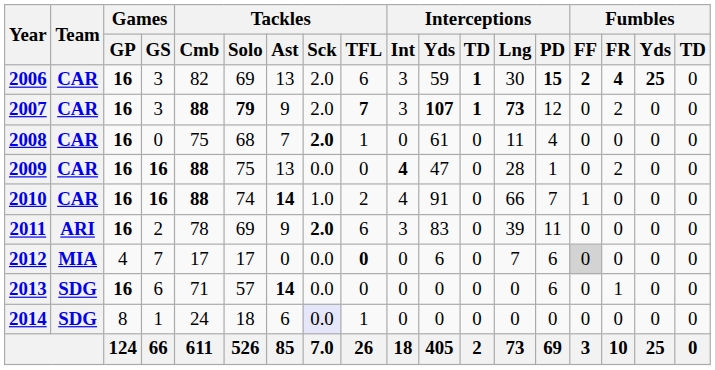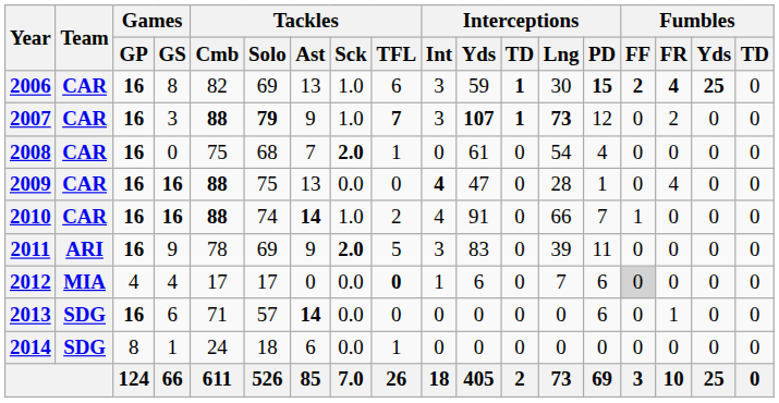 <table class="wikitable" style="text-align:center">
 <tr>
 <th rowspan="2">Year</th>
 <th rowspan="2">Team</th>
 <th colspan="2">Games</th>
 <th colspan="5">Tackles</th>
 <th colspan="5">Interceptions</th>
 <th colspan="4">Fumbles</th>
 </tr>
 <tr>
 <th>GP</th>
 <th>GS</th>
 <th>Cmb</th>
 <th>Solo</th>
 <th>Ast</th>
 <th>Sck</th>
 <th>TFL</th>
 <th>Int</th>
 <th>Yds</th>
 <th>TD</th>
 <th>Lng</th>
 <th>PD</th>
 <th>FF</th>
 <th>FR</th>
 <th>Yds</th>
 <th>TD</th>
 </tr>
 <tr>
 <th><a href='#'>2006</a></th>
 <th><a href='#'>CAR</a></th>
 <td><strong>16</strong></td>
-<td>3</td>
+<td>8</td>
 <td>82</td>
 <td>69</td>
 <td>13</td>
-<td>2.0</td>
+<td>1.0</td>
 <td>6</td>
 <td>3</td>
 <td>59</td>
 <td><strong>1</strong></td>
 <td>30</td>
 <td><strong>15</strong></td>
 <td><strong>2</strong></td>
 <td><strong>4</strong></td>
 <td><strong>25</strong></td>
 <td>0</td>
 </tr>
 <tr>
 <th><a href='#'>2007</a></th>
 <th><a href='#'>CAR</a></th>
 <td><strong>16</strong></td>
 <td>3</td>
 <td><strong>88</strong></td>
 <td><strong>79</strong></td>
 <td>9</td>
-<td>2.0</td>
+<td>1.0</td>
 <td><strong>7</strong></td>
 <td>3</td>
 <td><strong>107</strong></td>
 <td><strong>1</strong></td>
 <td><strong>73</strong></td>
 <td>12</td>
 <td>0</td>
 <td>2</td>
 <td>0</td>
 <td>0</td>
 </tr>
 <tr>
 <th><a href='#'>2008</a></th>
 <th><a href='#'>CAR</a></th>
 <td><strong>16</strong></td>
 <td>0</td>
 <td>75</td>
 <td>68</td>
 <td>7</td>
 <td><strong>2.0</strong></td>
 <td>1</td>
 <td>0</td>
 <td>61</td>
 <td>0</td>
-<td>11</td>
+<td>54</td>
 <td>4</td>
 <td>0</td>
 <td>0</td>
 <td>0</td>
 <td>0</td>
 </tr>
 <tr>
 <th><a href='#'>2009</a></th>
 <th><a href='#'>CAR</a></th>
 <td><strong>16</strong></td>
 <td><strong>16</strong></td>
 <td><strong>88</strong></td>
 <td>75</td>
 <td>13</td>
 <td>0.0</td>
 <td>0</td>
 <td><strong>4</strong></td>
 <td>47</td>
 <td>0</td>
 <td>28</td>
 <td>1</td>
 <td>0</td>
-<td>2</td>
+<td>4</td>
 <td>0</td>
 <td>0</td>
 </tr>
 <tr>
 <th><a href='#'>2010</a></th>
 <th><a href='#'>CAR</a></th>
 <td><strong>16</strong></td>
 <td><strong>16</strong></td>
 <td><strong>88</strong></td>
 <td>74</td>
 <td><strong>14</strong></td>
 <td>1.0</td>
 <td>2</td>
 <td>4</td>
 <td>91</td>
 <td>0</td>
 <td>66</td>
 <td>7</td>
 <td>1</td>
 <td>0</td>
 <td>0</td>
 <td>0</td>
 </tr>
 <tr>
 <th><a href='#'>2011</a></th>
 <th><a href='#'>ARI</a></th>
 <td><strong>16</strong></td>
-<td>2</td>
+<td>9</td>
 <td>78</td>
 <td>69</td>
 <td>9</td>
 <td><strong>2.0</strong></td>
-<td>6</td>
+<td>5</td>
 <td>3</td>
 <td>83</td>
 <td>0</td>
 <td>39</td>
 <td>11</td>
 <td>0</td>
 <td>0</td>
 <td>0</td>
 <td>0</td>
 </tr>
 <tr>
 <th><a href='#'>2012</a></th>
 <th><a href='#'>MIA</a></th>
 <td>4</td>
-<td>7</td>
+<td>4</td>
 <td>17</td>
 <td>17</td>
 <td>0</td>
 <td>0.0</td>
 <td><strong>0</strong></td>
-<td>0</td>
+<td>1</td>
 <td>6</td>
 <td>0</td>
 <td>7</td>
 <td>6</td>
 <td style="background: lightgrey;">0</td>
 <td>0</td>
 <td>0</td>
 <td>0</td>
 </tr>
 <tr>
 <th><a href='#'>2013</a></th>
 <th><a href='#'>SDG</a></th>
 <td><strong>16</strong></td>
 <td>6</td>
 <td>71</td>
 <td>57</td>
 <td><strong>14</strong></td>
 <td>0.0</td>
 <td>0</td>
 <td>0</td>
 <td>0</td>
 <td>0</td>
 <td>0</td>
 <td>6</td>
 <td>0</td>
 <td>1</td>
 <td>0</td>
 <td>0</td>
 </tr>
 <tr>
 <th><a href='#'>2014</a></th>
 <th><a href='#'>SDG</a></th>
 <td>8</td>
 <td>1</td>
 <td>24</td>
 <td>18</td>
 <td>6</td>
-<td style="background: lavender;">0.0</td>
+<td>0.0</td>
 <td>1</td>
 <td>0</td>
 <td>0</td>
 <td>0</td>
 <td>0</td>
 <td>0</td>
 <td>0</td>
 <td>0</td>
 <td>0</td>
 <td>0</td>
 </tr>
 <tr>
 <th colspan="2"></th>
 <th>124</th>
 <th>66</th>
 <th>611</th>
 <th>526</th>
 <th>85</th>
 <th>7.0</th>
 <th>26</th>
 <th>18</th>
 <th>405</th>
 <th>2</th>
 <th>73</th>
 <th>69</th>
 <th>3</th>
 <th>10</th>
 <th>25</th>
 <th>0</th>
 </tr>
 </table>
